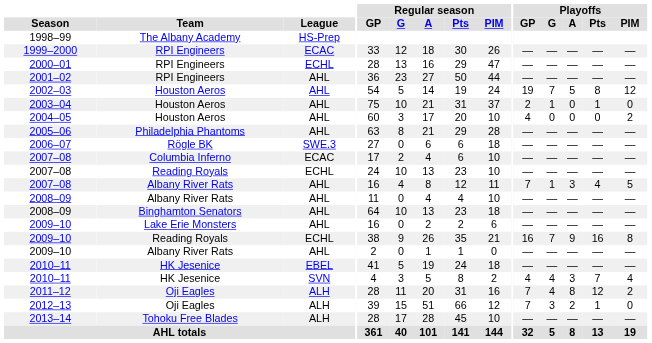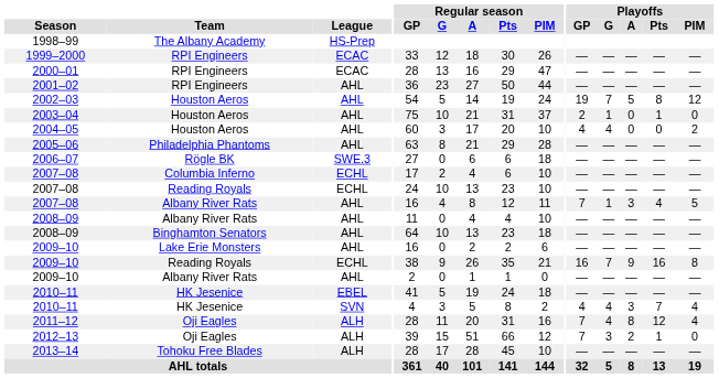 <table border="0" cellpadding="1" cellspacing="0" style="text-align:center; width:60em">
 <tr bgcolor="#e0e0e0">
 <th colspan="3" bgcolor="#ffffff"></th>
 <th rowspan="99" bgcolor="#ffffff"></th>
 <th colspan="5">Regular season</th>
 <th rowspan="99" bgcolor="#ffffff"></th>
 <th colspan="5">Playoffs</th>
 </tr>
 <tr bgcolor="#e0e0e0">
 <th>Season</th>
 <th>Team</th>
 <th>League</th>
 <th>GP</th>
 <th><a href='#'>G</a></th>
 <th><a href='#'>A</a></th>
 <th><a href='#'>Pts</a></th>
 <th><a href='#'>PIM</a></th>
 <th>GP</th>
 <th>G</th>
 <th>A</th>
 <th>Pts</th>
 <th>PIM</th>
 </tr>
 <tr>
 <td>1998–99</td>
 <td><a href='#'>The Albany Academy</a></td>
 <td><a href='#'>HS-Prep</a></td>
 <td></td>
 <td></td>
 <td></td>
 <td></td>
 <td></td>
 <td></td>
 <td></td>
 <td></td>
 <td></td>
 <td></td>
 </tr>
 <tr bgcolor="#f0f0f0">
 <td><a href='#'>1999–2000</a></td>
 <td><a href='#'>RPI Engineers</a></td>
 <td><a href='#'>ECAC</a></td>
 <td>33</td>
 <td>12</td>
 <td>18</td>
 <td>30</td>
 <td>26</td>
 <td>—</td>
 <td>—</td>
 <td>—</td>
 <td>—</td>
 <td>—</td>
 </tr>
 <tr>
 <td><a href='#'>2000–01</a></td>
 <td>RPI Engineers</td>
-<td><a href='#'>ECHL</a></td>
+<td>ECAC</td>
 <td>28</td>
 <td>13</td>
 <td>16</td>
 <td>29</td>
 <td>47</td>
 <td>—</td>
 <td>—</td>
 <td>—</td>
 <td>—</td>
 <td>—</td>
 </tr>
 <tr bgcolor="#f0f0f0">
 <td><a href='#'>2001–02</a></td>
 <td>RPI Engineers</td>
 <td>AHL</td>
 <td>36</td>
 <td>23</td>
 <td>27</td>
 <td>50</td>
 <td>44</td>
 <td>—</td>
 <td>—</td>
 <td>—</td>
 <td>—</td>
 <td>—</td>
 </tr>
 <tr>
 <td><a href='#'>2002–03</a></td>
 <td><a href='#'>Houston Aeros</a></td>
 <td><a href='#'>AHL</a></td>
 <td>54</td>
 <td>5</td>
 <td>14</td>
 <td>19</td>
 <td>24</td>
 <td>19</td>
 <td>7</td>
 <td>5</td>
 <td>8</td>
 <td>12</td>
 </tr>
 <tr bgcolor="#f0f0f0">
 <td><a href='#'>2003–04</a></td>
 <td>Houston Aeros</td>
 <td>AHL</td>
 <td>75</td>
 <td>10</td>
 <td>21</td>
 <td>31</td>
 <td>37</td>
 <td>2</td>
 <td>1</td>
 <td>0</td>
 <td>1</td>
 <td>0</td>
 </tr>
 <tr>
 <td><a href='#'>2004–05</a></td>
 <td>Houston Aeros</td>
 <td>AHL</td>
 <td>60</td>
 <td>3</td>
 <td>17</td>
 <td>20</td>
 <td>10</td>
 <td>4</td>
-<td>0</td>
+<td>4</td>
 <td>0</td>
 <td>0</td>
 <td>2</td>
 </tr>
 <tr bgcolor="#f0f0f0">
 <td><a href='#'>2005–06</a></td>
 <td><a href='#'>Philadelphia Phantoms</a></td>
 <td>AHL</td>
 <td>63</td>
 <td>8</td>
 <td>21</td>
 <td>29</td>
 <td>28</td>
 <td>—</td>
 <td>—</td>
 <td>—</td>
 <td>—</td>
 <td>—</td>
 </tr>
 <tr>
 <td><a href='#'>2006–07</a></td>
 <td><a href='#'>Rögle BK</a></td>
 <td><a href='#'>SWE.3</a></td>
 <td>27</td>
 <td>0</td>
 <td>6</td>
 <td>6</td>
 <td>18</td>
 <td>—</td>
 <td>—</td>
 <td>—</td>
 <td>—</td>
 <td>—</td>
 </tr>
 <tr bgcolor="#f0f0f0">
 <td><a href='#'>2007–08</a></td>
 <td><a href='#'>Columbia Inferno</a></td>
-<td>ECAC</td>
+<td><a href='#'>ECHL</a></td>
 <td>17</td>
 <td>2</td>
 <td>4</td>
 <td>6</td>
 <td>10</td>
 <td>—</td>
 <td>—</td>
 <td>—</td>
 <td>—</td>
 <td>—</td>
 </tr>
 <tr>
 <td>2007–08</td>
 <td><a href='#'>Reading Royals</a></td>
 <td>ECHL</td>
 <td>24</td>
 <td>10</td>
 <td>13</td>
 <td>23</td>
 <td>10</td>
 <td>—</td>
 <td>—</td>
 <td>—</td>
 <td>—</td>
 <td>—</td>
 </tr>
 <tr bgcolor="#f0f0f0">
 <td><a href='#'>2007–08</a></td>
 <td><a href='#'>Albany River Rats</a></td>
 <td>AHL</td>
 <td>16</td>
 <td>4</td>
 <td>8</td>
 <td>12</td>
 <td>11</td>
 <td>7</td>
 <td>1</td>
 <td>3</td>
 <td>4</td>
 <td>5</td>
 </tr>
 <tr>
 <td><a href='#'>2008–09</a></td>
 <td>Albany River Rats</td>
 <td>AHL</td>
 <td>11</td>
 <td>0</td>
 <td>4</td>
 <td>4</td>
 <td>10</td>
 <td>—</td>
 <td>—</td>
 <td>—</td>
 <td>—</td>
 <td>—</td>
 </tr>
 <tr bgcolor="#f0f0f0">
 <td>2008–09</td>
 <td><a href='#'>Binghamton Senators</a></td>
 <td>AHL</td>
 <td>64</td>
 <td>10</td>
 <td>13</td>
 <td>23</td>
 <td>18</td>
 <td>—</td>
 <td>—</td>
 <td>—</td>
 <td>—</td>
 <td>—</td>
 </tr>
 <tr>
 <td><a href='#'>2009–10</a></td>
 <td><a href='#'>Lake Erie Monsters</a></td>
 <td>AHL</td>
 <td>16</td>
 <td>0</td>
 <td>2</td>
 <td>2</td>
 <td>6</td>
 <td>—</td>
 <td>—</td>
 <td>—</td>
 <td>—</td>
 <td>—</td>
 </tr>
 <tr bgcolor="#f0f0f0">
 <td><a href='#'>2009–10</a></td>
 <td>Reading Royals</td>
 <td>ECHL</td>
 <td>38</td>
 <td>9</td>
 <td>26</td>
 <td>35</td>
 <td>21</td>
 <td>16</td>
 <td>7</td>
 <td>9</td>
 <td>16</td>
 <td>8</td>
 </tr>
 <tr>
 <td>2009–10</td>
 <td>Albany River Rats</td>
 <td>AHL</td>
 <td>2</td>
 <td>0</td>
 <td>1</td>
 <td>1</td>
 <td>0</td>
 <td>—</td>
 <td>—</td>
 <td>—</td>
 <td>—</td>
 <td>—</td>
 </tr>
 <tr bgcolor="#f0f0f0">
 <td><a href='#'>2010–11</a></td>
 <td><a href='#'>HK Jesenice</a></td>
 <td><a href='#'>EBEL</a></td>
 <td>41</td>
 <td>5</td>
 <td>19</td>
 <td>24</td>
 <td>18</td>
 <td>—</td>
 <td>—</td>
 <td>—</td>
 <td>—</td>
 <td>—</td>
 </tr>
 <tr>
 <td><a href='#'>2010–11</a></td>
 <td>HK Jesenice</td>
 <td><a href='#'>SVN</a></td>
 <td>4</td>
 <td>3</td>
 <td>5</td>
 <td>8</td>
 <td>2</td>
 <td>4</td>
 <td>4</td>
 <td>3</td>
 <td>7</td>
 <td>4</td>
 </tr>
 <tr bgcolor="#f0f0f0">
 <td><a href='#'>2011–12</a></td>
 <td><a href='#'>Oji Eagles</a></td>
 <td><a href='#'>ALH</a></td>
 <td>28</td>
 <td>11</td>
 <td>20</td>
 <td>31</td>
 <td>16</td>
 <td>7</td>
 <td>4</td>
 <td>8</td>
 <td>12</td>
-<td>2</td>
+<td>4</td>
 </tr>
 <tr>
 <td><a href='#'>2012–13</a></td>
 <td>Oji Eagles</td>
 <td>ALH</td>
 <td>39</td>
 <td>15</td>
 <td>51</td>
 <td>66</td>
 <td>12</td>
 <td>7</td>
 <td>3</td>
 <td>2</td>
 <td>1</td>
 <td>0</td>
 </tr>
 <tr bgcolor="#f0f0f0">
 <td><a href='#'>2013–14</a></td>
 <td><a href='#'>Tohoku Free Blades</a></td>
 <td>ALH</td>
 <td>28</td>
 <td>17</td>
 <td>28</td>
 <td>45</td>
 <td>10</td>
 <td>—</td>
 <td>—</td>
 <td>—</td>
 <td>—</td>
 <td>—</td>
 </tr>
 <tr bgcolor="#e0e0e0">
 <th colspan="3">AHL totals</th>
 <th>361</th>
 <th>40</th>
 <th>101</th>
 <th>141</th>
 <th>144</th>
 <th>32</th>
 <th>5</th>
 <th>8</th>
 <th>13</th>
 <th>19</th>
 </tr>
 </table>
